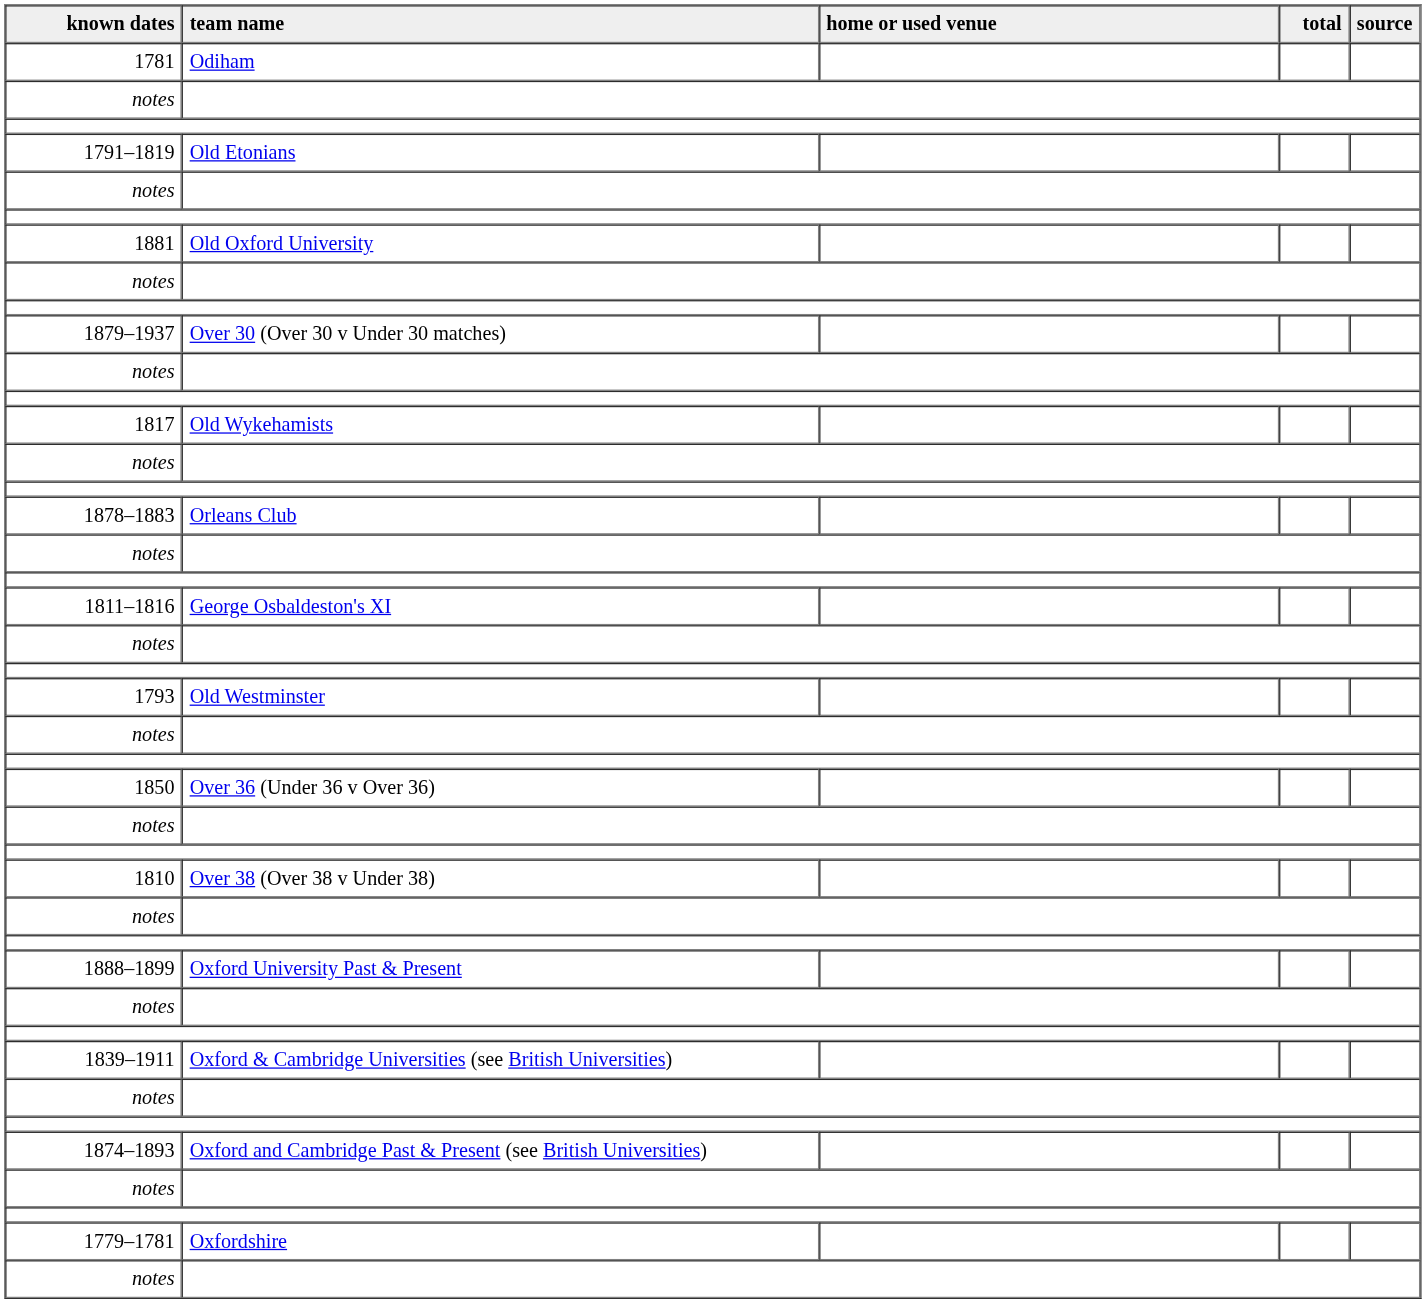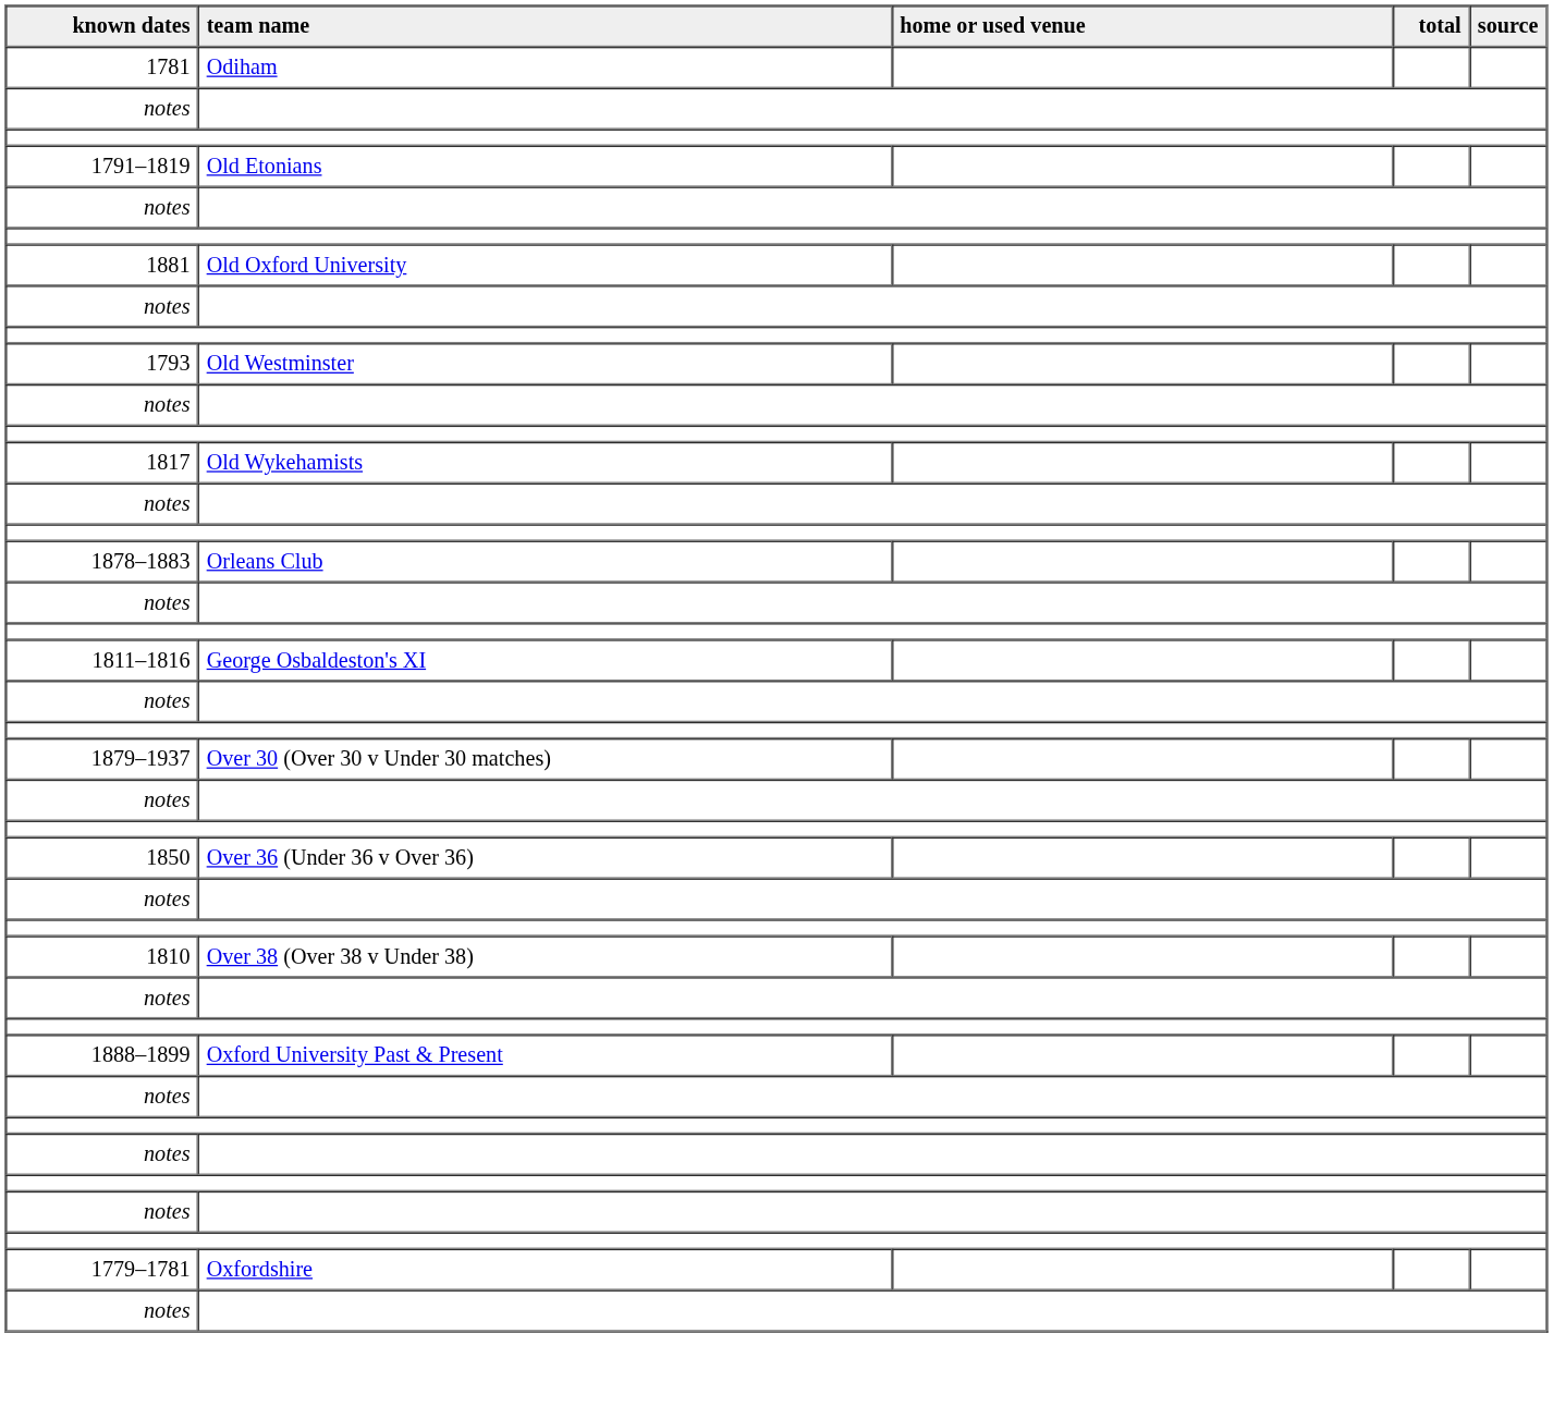 <table border="1" cellpadding="5" cellspacing="0">
 <tr style="background:#efefef;">
 <th style="width:12.5%; text-align:right;">known dates</th>
 <th style="width:45.0%; text-align:left;">team name</th>
 <th style="width:32.5%; text-align:left;">home or used venue</th>
 <th style="width:5.00%; text-align:right;">total</th>
 <th style="width:5.00%; text-align:right;">source</th>
 </tr>
 <tr>
 <td style="text-align:right;">1781</td>
 <td><a href='#'>Odiham</a></td>
 <td></td>
 <td style="text-align:right;"></td>
 <td style="text-align:right;"></td>
 </tr>
 <tr>
 <td style="text-align:right;"><em>notes</em></td>
 <td colspan="4"></td>
 </tr>
 <tr>
 <td colspan="5"></td>
 </tr>
 <tr>
 <td style="text-align:right;">1791–1819</td>
 <td><a href='#'>Old Etonians</a></td>
 <td></td>
 <td style="text-align:right;"></td>
 <td style="text-align:right;"></td>
 </tr>
 <tr>
 <td style="text-align:right;"><em>notes</em></td>
 <td colspan="4"></td>
 </tr>
 <tr>
 <td colspan="5"></td>
 </tr>
 <tr>
 <td style="text-align:right;">1881</td>
 <td><a href='#'>Old Oxford University</a></td>
 <td></td>
 <td style="text-align:right;"></td>
 <td style="text-align:right;"></td>
 </tr>
 <tr>
 <td style="text-align:right;"><em>notes</em></td>
 <td colspan="4"></td>
 </tr>
 <tr>
 <td colspan="5"></td>
 </tr>
 <tr>
-<td style="text-align:right;">1879–1937</td>
-<td><a href='#'>Over 30</a> (Over 30 v Under 30 matches)</td>
+<td style="text-align:right;">1793</td>
+<td><a href='#'>Old Westminster</a></td>
 <td></td>
 <td style="text-align:right;"></td>
 <td style="text-align:right;"></td>
 </tr>
 <tr>
 <td style="text-align:right;"><em>notes</em></td>
 <td colspan="4"></td>
 </tr>
 <tr>
 <td colspan="5"></td>
 </tr>
 <tr>
 <td style="text-align:right;">1817</td>
 <td><a href='#'>Old Wykehamists</a></td>
 <td></td>
 <td style="text-align:right;"></td>
 <td style="text-align:right;"></td>
 </tr>
 <tr>
 <td style="text-align:right;"><em>notes</em></td>
 <td colspan="4"></td>
 </tr>
 <tr>
 <td colspan="5"></td>
 </tr>
 <tr>
 <td style="text-align:right;">1878–1883</td>
 <td><a href='#'>Orleans Club</a></td>
 <td></td>
 <td style="text-align:right;"></td>
 <td style="text-align:right;"></td>
 </tr>
 <tr>
 <td style="text-align:right;"><em>notes</em></td>
 <td colspan="4"></td>
 </tr>
 <tr>
 <td colspan="5"></td>
 </tr>
 <tr>
 <td style="text-align:right;">1811–1816</td>
 <td><a href='#'>George Osbaldeston's XI</a></td>
 <td></td>
 <td style="text-align:right;"></td>
 <td style="text-align:right;"></td>
 </tr>
 <tr>
 <td style="text-align:right;"><em>notes</em></td>
 <td colspan="4"></td>
 </tr>
 <tr>
 <td colspan="5"></td>
 </tr>
 <tr>
-<td style="text-align:right;">1793</td>
-<td><a href='#'>Old Westminster</a></td>
+<td style="text-align:right;">1879–1937</td>
+<td><a href='#'>Over 30</a> (Over 30 v Under 30 matches)</td>
 <td></td>
 <td style="text-align:right;"></td>
 <td style="text-align:right;"></td>
 </tr>
 <tr>
 <td style="text-align:right;"><em>notes</em></td>
 <td colspan="4"></td>
 </tr>
 <tr>
 <td colspan="5"></td>
 </tr>
 <tr>
 <td style="text-align:right;">1850</td>
 <td><a href='#'>Over 36</a> (Under 36 v Over 36)</td>
 <td></td>
 <td style="text-align:right;"></td>
 <td style="text-align:right;"></td>
 </tr>
 <tr>
 <td style="text-align:right;"><em>notes</em></td>
 <td colspan="4"></td>
 </tr>
 <tr>
 <td colspan="5"></td>
 </tr>
 <tr>
 <td style="text-align:right;">1810</td>
 <td><a href='#'>Over 38</a> (Over 38 v Under 38)</td>
 <td></td>
 <td style="text-align:right;"></td>
 <td style="text-align:right;"></td>
 </tr>
 <tr>
 <td style="text-align:right;"><em>notes</em></td>
 <td colspan="4"></td>
 </tr>
 <tr>
 <td colspan="5"></td>
 </tr>
 <tr>
 <td style="text-align:right;">1888–1899</td>
 <td><a href='#'>Oxford University Past & Present</a></td>
 <td></td>
 <td style="text-align:right;"></td>
 <td style="text-align:right;"></td>
 </tr>
 <tr>
 <td style="text-align:right;"><em>notes</em></td>
 <td colspan="4"></td>
 </tr>
 <tr>
 <td colspan="5"></td>
 </tr>
 <tr>
-<td style="text-align:right;">1839–1911</td>
-<td><a href='#'>Oxford & Cambridge Universities</a> (see <a href='#'>British Universities</a>)</td>
-<td></td>
-<td style="text-align:right;"></td>
-<td style="text-align:right;"></td>
-</tr>
-<tr>
 <td style="text-align:right;"><em>notes</em></td>
 <td colspan="4"></td>
 </tr>
 <tr>
 <td colspan="5"></td>
-</tr>
-<tr>
-<td style="text-align:right;">1874–1893</td>
-<td><a href='#'>Oxford and Cambridge Past & Present</a> (see <a href='#'>British Universities</a>)</td>
-<td></td>
-<td style="text-align:right;"></td>
-<td style="text-align:right;"></td>
 </tr>
 <tr>
 <td style="text-align:right;"><em>notes</em></td>
 <td colspan="4"></td>
 </tr>
 <tr>
 <td colspan="5"></td>
 </tr>
 <tr>
 <td style="text-align:right;">1779–1781</td>
 <td><a href='#'>Oxfordshire</a></td>
 <td></td>
 <td style="text-align:right;"></td>
 <td style="text-align:right;"></td>
 </tr>
 <tr>
 <td style="text-align:right;"><em>notes</em></td>
 <td colspan="4"></td>
 </tr>
 </table>
